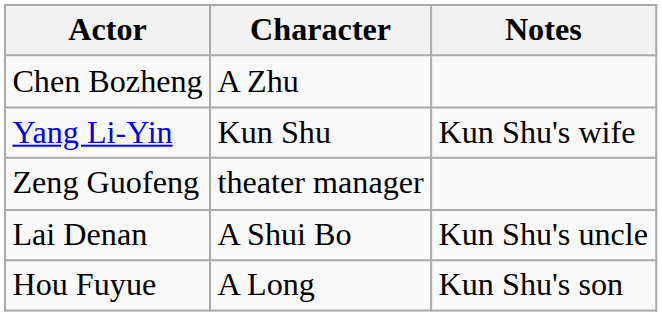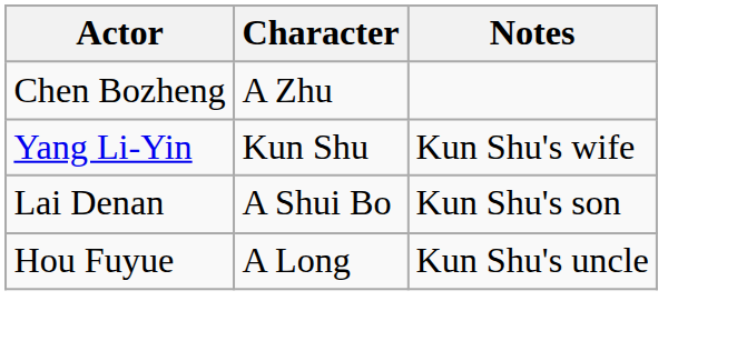 <table class="wikitable">
 <tr>
 <th>Actor</th>
 <th>Character</th>
 <th>Notes</th>
 </tr>
 <tr>
 <td>Chen Bozheng</td>
 <td>A Zhu</td>
 <td></td>
 </tr>
 <tr>
 <td><a href='#'>Yang Li-Yin</a></td>
 <td>Kun Shu</td>
 <td>Kun Shu's wife</td>
 </tr>
 <tr>
-<td>Zeng Guofeng</td>
-<td>theater manager</td>
-<td></td>
-</tr>
-<tr>
 <td>Lai Denan</td>
 <td>A Shui Bo</td>
-<td>Kun Shu's uncle</td>
+<td>Kun Shu's son</td>
 </tr>
 <tr>
 <td>Hou Fuyue</td>
 <td>A Long</td>
-<td>Kun Shu's son</td>
+<td>Kun Shu's uncle</td>
 </tr>
 </table>
